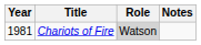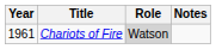 <table class="wikitable">
 <tr>
 <th>Year</th>
 <th>Title</th>
 <th>Role</th>
 <th>Notes</th>
 </tr>
 <tr>
-<td>1981</td>
+<td>1961</td>
 <td><em><a href='#'>Chariots of Fire</a></em></td>
 <td style="background: lightgrey;">Watson</td>
 <td></td>
 </tr>
 </table>
